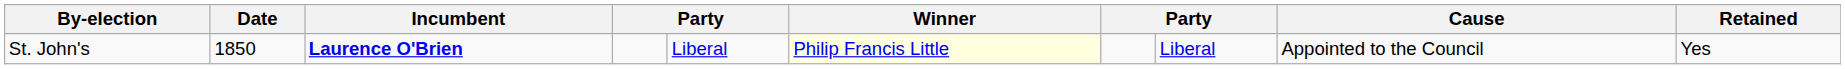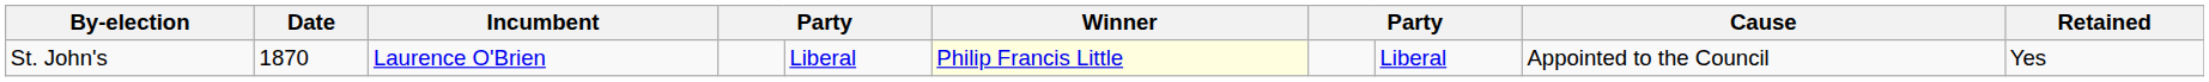 <table class=wikitable style="width:100%">
 <tr>
 <th>By-election</th>
 <th>Date</th>
 <th>Incumbent</th>
 <th colspan=2>Party</th>
 <th>Winner</th>
 <th colspan=2>Party</th>
 <th>Cause</th>
 <th>Retained</th>
 </tr>
 <tr>
 <td>St. John's</td>
-<td>1850</td>
-<td><strong><a href='#'>Laurence O'Brien</a></strong></td>
+<td>1870</td>
+<td><a href='#'>Laurence O'Brien</a></td>
 <td>    </td>
 <td><a href='#'>Liberal</a></td>
 <td style="background: lightyellow;"><a href='#'>Philip Francis Little</a></td>
 <td>    </td>
 <td><a href='#'>Liberal</a></td>
 <td>Appointed to the Council</td>
 <td>Yes</td>
 </tr>
 </table>
